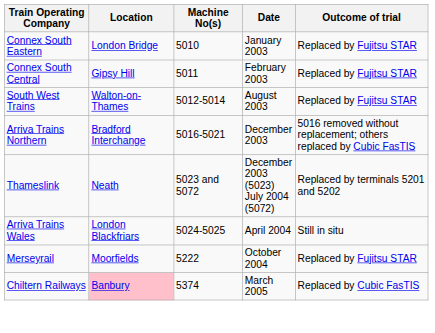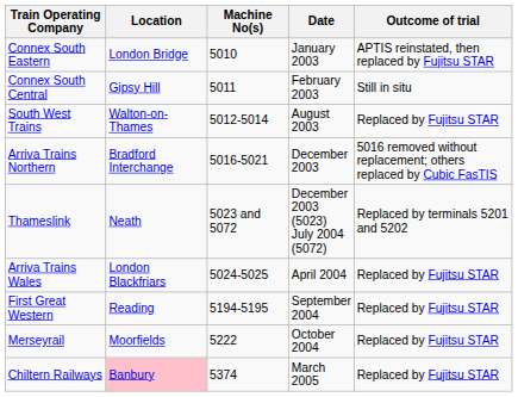 <table class="wikitable">
 <tr>
 <th width="125">Train Operating Company</th>
 <th width="125">Location</th>
 <th width="100">Machine No(s)</th>
 <th width="75">Date</th>
 <th width="200">Outcome of trial</th>
 </tr>
 <tr>
 <td><a href='#'>Connex South Eastern</a></td>
 <td><a href='#'>London Bridge</a></td>
 <td>5010</td>
 <td>January 2003</td>
-<td>Replaced by <a href='#'>Fujitsu STAR</a></td>
+<td>APTIS reinstated, then replaced by <a href='#'>Fujitsu STAR</a></td>
 </tr>
 <tr>
 <td><a href='#'>Connex South Central</a></td>
 <td><a href='#'>Gipsy Hill</a></td>
 <td>5011</td>
 <td>February 2003</td>
-<td>Replaced by <a href='#'>Fujitsu STAR</a></td>
+<td>Still in situ</td>
 </tr>
 <tr>
 <td><a href='#'>South West Trains</a></td>
 <td><a href='#'>Walton-on-Thames</a></td>
 <td>5012-5014</td>
 <td>August 2003</td>
 <td>Replaced by <a href='#'>Fujitsu STAR</a></td>
 </tr>
 <tr>
 <td><a href='#'>Arriva Trains Northern</a></td>
 <td><a href='#'>Bradford Interchange</a></td>
 <td>5016-5021</td>
 <td>December 2003</td>
 <td>5016 removed without replacement; others replaced by <a href='#'>Cubic FasTIS</a></td>
 </tr>
 <tr>
 <td><a href='#'>Thameslink</a></td>
 <td><a href='#'>Neath</a></td>
 <td>5023 and 5072</td>
 <td>December 2003 (5023)<br>July 2004 (5072)</td>
 <td>Replaced by terminals 5201 and 5202</td>
 </tr>
 <tr>
 <td><a href='#'>Arriva Trains Wales</a></td>
 <td><a href='#'>London Blackfriars</a></td>
 <td>5024-5025</td>
 <td>April 2004</td>
-<td>Still in situ</td>
+<td>Replaced by <a href='#'>Fujitsu STAR</a></td>
+</tr>
+<tr>
+<td><a href='#'>First Great Western</a></td>
+<td><a href='#'>Reading</a></td>
+<td>5194-5195</td>
+<td>September 2004</td>
+<td>Replaced by <a href='#'>Fujitsu STAR</a></td>
 </tr>
 <tr>
 <td><a href='#'>Merseyrail</a></td>
 <td><a href='#'>Moorfields</a></td>
 <td>5222</td>
 <td>October 2004</td>
 <td>Replaced by <a href='#'>Fujitsu STAR</a></td>
 </tr>
 <tr>
 <td><a href='#'>Chiltern Railways</a></td>
 <td style="background: pink;"><a href='#'>Banbury</a></td>
 <td>5374</td>
 <td>March 2005</td>
-<td>Replaced by <a href='#'>Cubic FasTIS</a></td>
+<td>Replaced by <a href='#'>Fujitsu STAR</a></td>
 </tr>
 </table>
